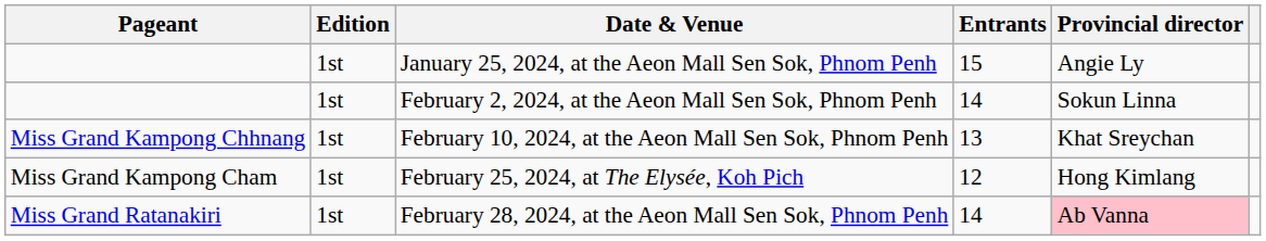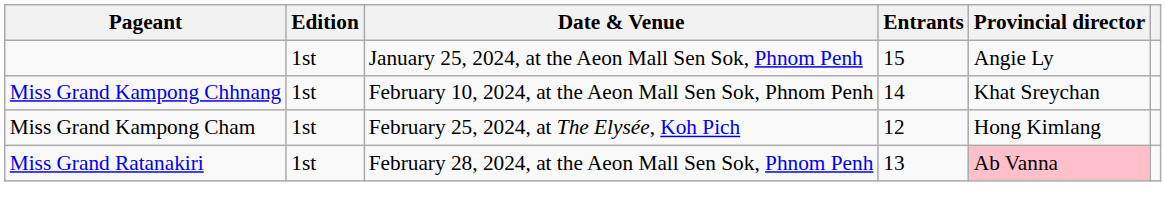 <table class="wikitable defaultcenter col3left" style="font-size: 90%;">
 <tr>
 <th>Pageant</th>
 <th>Edition</th>
 <th>Date & Venue</th>
 <th>Entrants</th>
 <th>Provincial director</th>
 <th></th>
 </tr>
 <tr>
 <td></td>
 <td>1st</td>
 <td>January 25, 2024, at the Aeon Mall Sen Sok, <a href='#'>Phnom Penh</a></td>
 <td>15</td>
 <td>Angie Ly</td>
 <td></td>
 </tr>
 <tr>
-<td></td>
-<td>1st</td>
-<td>February 2, 2024, at the Aeon Mall Sen Sok, Phnom Penh</td>
-<td>14</td>
-<td>Sokun Linna</td>
-<td></td>
-</tr>
-<tr>
 <td><a href='#'>Miss Grand Kampong Chhnang</a></td>
 <td>1st</td>
 <td>February 10, 2024, at the Aeon Mall Sen Sok, Phnom Penh</td>
-<td>13</td>
+<td>14</td>
 <td>Khat Sreychan</td>
 <td></td>
 </tr>
 <tr>
 <td>Miss Grand Kampong Cham</td>
 <td>1st</td>
 <td>February 25, 2024, at <em>The Elysée</em>, <a href='#'>Koh Pich</a></td>
 <td>12</td>
 <td>Hong Kimlang</td>
 <td></td>
 </tr>
 <tr>
 <td><a href='#'>Miss Grand Ratanakiri</a></td>
 <td>1st</td>
 <td>February 28, 2024, at the Aeon Mall Sen Sok, <a href='#'>Phnom Penh</a></td>
-<td>14</td>
+<td>13</td>
 <td style="background: pink;">Ab Vanna</td>
 <td></td>
 </tr>
 </table>
